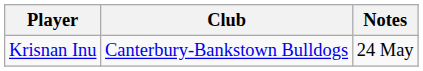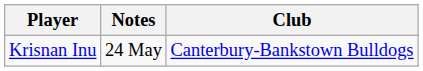 <table class="wikitable" style="font-size:90%">
 <tr bgcolor="#efefef">
 <th>Player</th>
+<th>Notes</th>
 <th>Club</th>
-<th>Notes</th>
 </tr>
 <tr>
 <td><a href='#'>Krisnan Inu</a></td>
+<td>24 May</td>
 <td><a href='#'>Canterbury-Bankstown Bulldogs</a></td>
-<td>24 May</td>
 </tr>
 </table>
